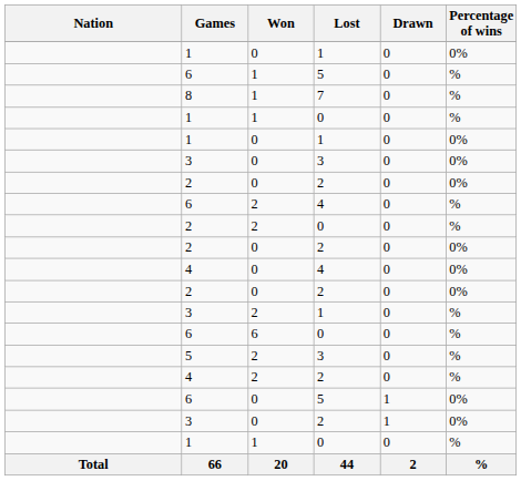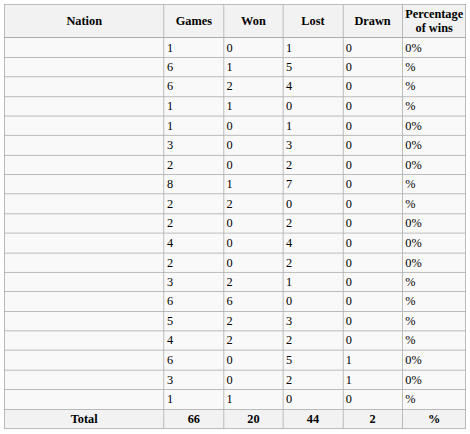 <table class="wikitable sortable">
 <tr>
 <th width="200">Nation</th>
 <th width="70">Games</th>
 <th width="70">Won</th>
 <th width="70">Lost</th>
 <th width="70">Drawn</th>
 <th width="70">Percentage of wins</th>
 </tr>
 <tr bgcolor="#d0ffd0" align="center">
 </tr>
 <tr>
 <td align="left"></td>
 <td>1</td>
 <td>0</td>
 <td>1</td>
 <td>0</td>
 <td>0%</td>
 </tr>
 <tr>
 <td align="left"></td>
 <td>6</td>
 <td>1</td>
 <td>5</td>
 <td>0</td>
 <td>%</td>
 </tr>
 <tr>
 <td align="left"></td>
-<td>8</td>
-<td>1</td>
-<td>7</td>
+<td>6</td>
+<td>2</td>
+<td>4</td>
 <td>0</td>
 <td>%</td>
 </tr>
 <tr>
 <td align="left"></td>
 <td>1</td>
 <td>1</td>
 <td>0</td>
 <td>0</td>
 <td>%</td>
 </tr>
 <tr>
 <td align="left"></td>
 <td>1</td>
 <td>0</td>
 <td>1</td>
 <td>0</td>
 <td>0%</td>
 </tr>
 <tr>
 <td align="left"></td>
 <td>3</td>
 <td>0</td>
 <td>3</td>
 <td>0</td>
 <td>0%</td>
 </tr>
 <tr>
 <td align="left"></td>
 <td>2</td>
 <td>0</td>
 <td>2</td>
 <td>0</td>
 <td>0%</td>
 </tr>
 <tr>
 <td align="left"></td>
-<td>6</td>
-<td>2</td>
-<td>4</td>
+<td>8</td>
+<td>1</td>
+<td>7</td>
 <td>0</td>
 <td>%</td>
 </tr>
 <tr>
 <td align="left"></td>
 <td>2</td>
 <td>2</td>
 <td>0</td>
 <td>0</td>
 <td>%</td>
 </tr>
 <tr>
 <td align="left"></td>
 <td>2</td>
 <td>0</td>
 <td>2</td>
 <td>0</td>
 <td>0%</td>
 </tr>
 <tr>
 <td align="left"></td>
 <td>4</td>
 <td>0</td>
 <td>4</td>
 <td>0</td>
 <td>0%</td>
 </tr>
 <tr>
 <td align="left"></td>
 <td>2</td>
 <td>0</td>
 <td>2</td>
 <td>0</td>
 <td>0%</td>
 </tr>
 <tr>
 <td align="left"></td>
 <td>3</td>
 <td>2</td>
 <td>1</td>
 <td>0</td>
 <td>%</td>
 </tr>
 <tr>
 <td align="left"></td>
 <td>6</td>
 <td>6</td>
 <td>0</td>
 <td>0</td>
 <td>%</td>
 </tr>
 <tr>
 <td align="left"></td>
 <td>5</td>
 <td>2</td>
 <td>3</td>
 <td>0</td>
 <td>%</td>
 </tr>
 <tr>
 <td align="left"></td>
 <td>4</td>
 <td>2</td>
 <td>2</td>
 <td>0</td>
 <td>%</td>
 </tr>
 <tr>
 <td align="left"></td>
 <td>6</td>
 <td>0</td>
 <td>5</td>
 <td>1</td>
 <td>0%</td>
 </tr>
 <tr>
 <td align="left"></td>
 <td>3</td>
 <td>0</td>
 <td>2</td>
 <td>1</td>
 <td>0%</td>
 </tr>
 <tr>
 <td align="left"></td>
 <td>1</td>
 <td>1</td>
 <td>0</td>
 <td>0</td>
 <td>%</td>
 </tr>
 <tr>
 <th>Total</th>
 <th><strong>66</strong></th>
 <th><strong>20</strong></th>
 <th><strong>44</strong></th>
 <th><strong>2</strong></th>
 <th><strong>%</strong></th>
 </tr>
 </table>
